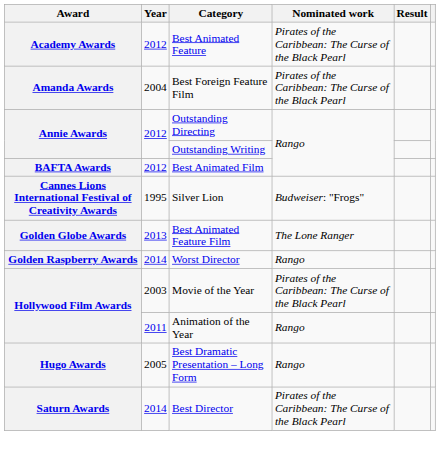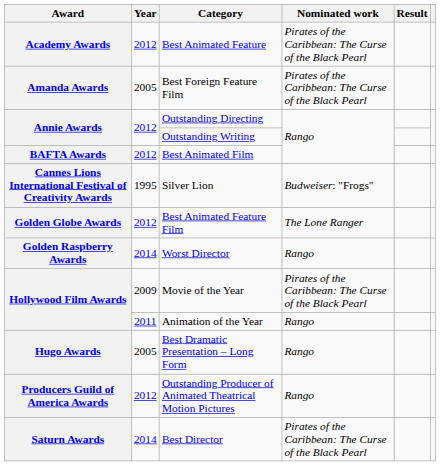 <table class="wikitable">
 <tr>
 <th scope="col">Award</th>
 <th scope="col">Year</th>
 <th scope="col">Category</th>
 <th scope="col">Nominated work</th>
 <th scope="col">Result</th>
 <th scope="col"></th>
 </tr>
 <tr>
 <th scope="row"><a href='#'>Academy Awards</a></th>
 <td style="text-align:center;"><a href='#'>2012</a></td>
 <td><a href='#'>Best Animated Feature</a></td>
 <td><em>Pirates of the Caribbean: The Curse of the Black Pearl</em></td>
 <td></td>
 <td style="text-align:center;"></td>
 </tr>
 <tr>
 <th scope="row"><a href='#'>Amanda Awards</a></th>
-<td style="text-align:center;">2004</td>
+<td style="text-align:center;">2005</td>
 <td>Best Foreign Feature Film</td>
 <td><em>Pirates of the Caribbean: The Curse of the Black Pearl</em></td>
 <td></td>
 <td style="text-align:center;"></td>
 </tr>
 <tr>
 <th scope="row" rowspan="2"><a href='#'>Annie Awards</a></th>
 <td style="text-align:center;" rowspan="2"><a href='#'>2012</a></td>
 <td><a href='#'>Outstanding Directing</a></td>
 <td rowspan="3"><em>Rango</em></td>
 <td></td>
 <td style="text-align:center;" rowspan="2"></td>
 </tr>
 <tr>
 <td><a href='#'>Outstanding Writing</a></td>
 <td></td>
 </tr>
 <tr>
 <th scope="row"><a href='#'>BAFTA Awards</a></th>
 <td style="text-align:center;"><a href='#'>2012</a></td>
 <td><a href='#'>Best Animated Film</a></td>
 <td></td>
 <td style="text-align:center;"></td>
 </tr>
 <tr>
 <th scope="row"><a href='#'>Cannes Lions International Festival of Creativity Awards</a></th>
 <td style="text-align:center;">1995</td>
 <td>Silver Lion</td>
 <td><em>Budweiser</em>: "Frogs"</td>
 <td></td>
 <td style="text-align:center;"></td>
 </tr>
 <tr>
 <th scope="row"><a href='#'>Golden Globe Awards</a></th>
-<td style="text-align:center;"><a href='#'>2013</a></td>
+<td style="text-align:center;"><a href='#'>2012</a></td>
 <td><a href='#'>Best Animated Feature Film</a></td>
 <td><em>The Lone Ranger</em></td>
 <td></td>
 <td style="text-align:center;"></td>
 </tr>
 <tr>
 <th scope="row"><a href='#'>Golden Raspberry Awards</a></th>
 <td style="text-align:center;"><a href='#'>2014</a></td>
 <td><a href='#'>Worst Director</a></td>
 <td><em>Rango</em></td>
 <td></td>
 <td style="text-align:center;"></td>
 </tr>
 <tr>
 <th scope="row" rowspan="2"><a href='#'>Hollywood Film Awards</a></th>
-<td style="text-align:center;">2003</td>
+<td style="text-align:center;">2009</td>
 <td>Movie of the Year</td>
 <td><em>Pirates of the Caribbean: The Curse of the Black Pearl</em></td>
 <td></td>
 <td style="text-align:center;"></td>
 </tr>
 <tr>
 <td style="text-align:center;"><a href='#'>2011</a></td>
 <td>Animation of the Year</td>
 <td><em>Rango</em></td>
 <td></td>
 <td style="text-align:center;"></td>
 </tr>
 <tr>
 <th scope="row"><a href='#'>Hugo Awards</a></th>
 <td style="text-align:center;">2005</td>
 <td><a href='#'>Best Dramatic Presentation – Long Form</a></td>
 <td><em>Rango</em></td>
 <td></td>
 <td style="text-align:center;"></td>
 </tr>
 <tr>
+<th scope="row"><a href='#'>Producers Guild of America Awards</a></th>
+<td style="text-align:center;"><a href='#'>2012</a></td>
+<td><a href='#'>Outstanding Producer of Animated Theatrical Motion Pictures</a></td>
+<td><em>Rango</em></td>
+<td></td>
+<td style="text-align:center;"></td>
+</tr>
+<tr>
 <th scope="row"><a href='#'>Saturn Awards</a></th>
 <td style="text-align:center;"><a href='#'>2014</a></td>
 <td><a href='#'>Best Director</a></td>
 <td><em>Pirates of the Caribbean: The Curse of the Black Pearl</em></td>
 <td></td>
 <td style="text-align:center;"></td>
 </tr>
 </table>
